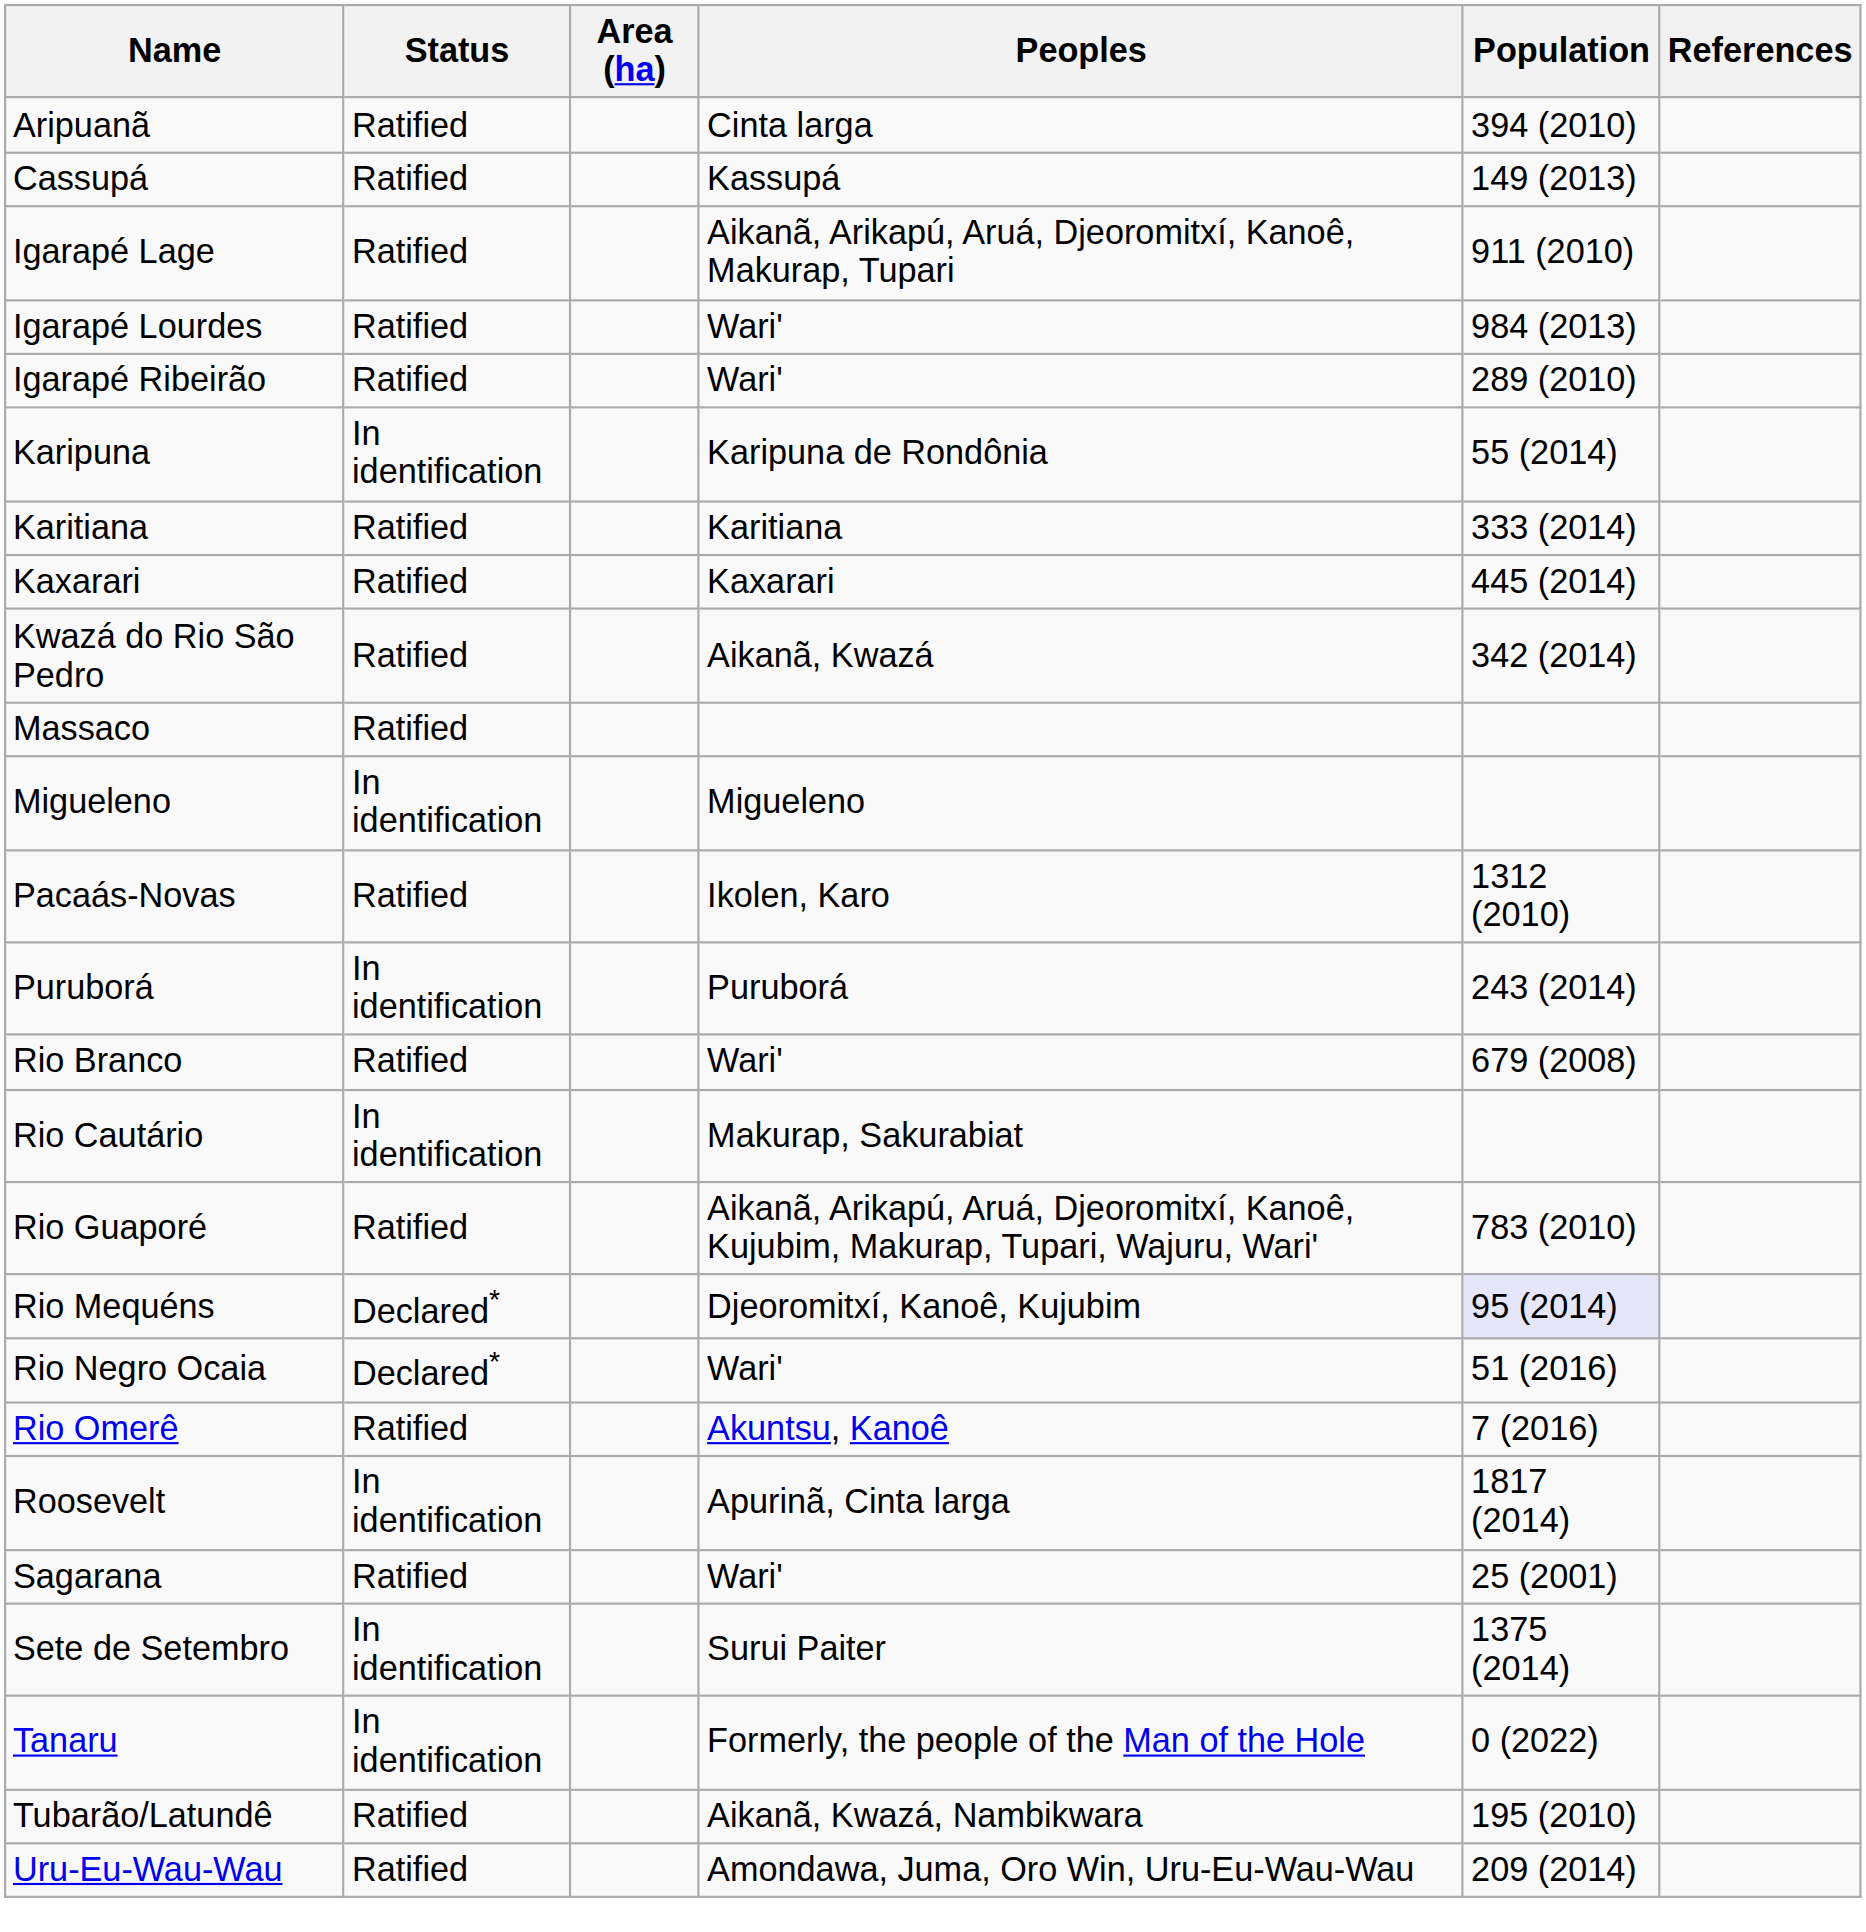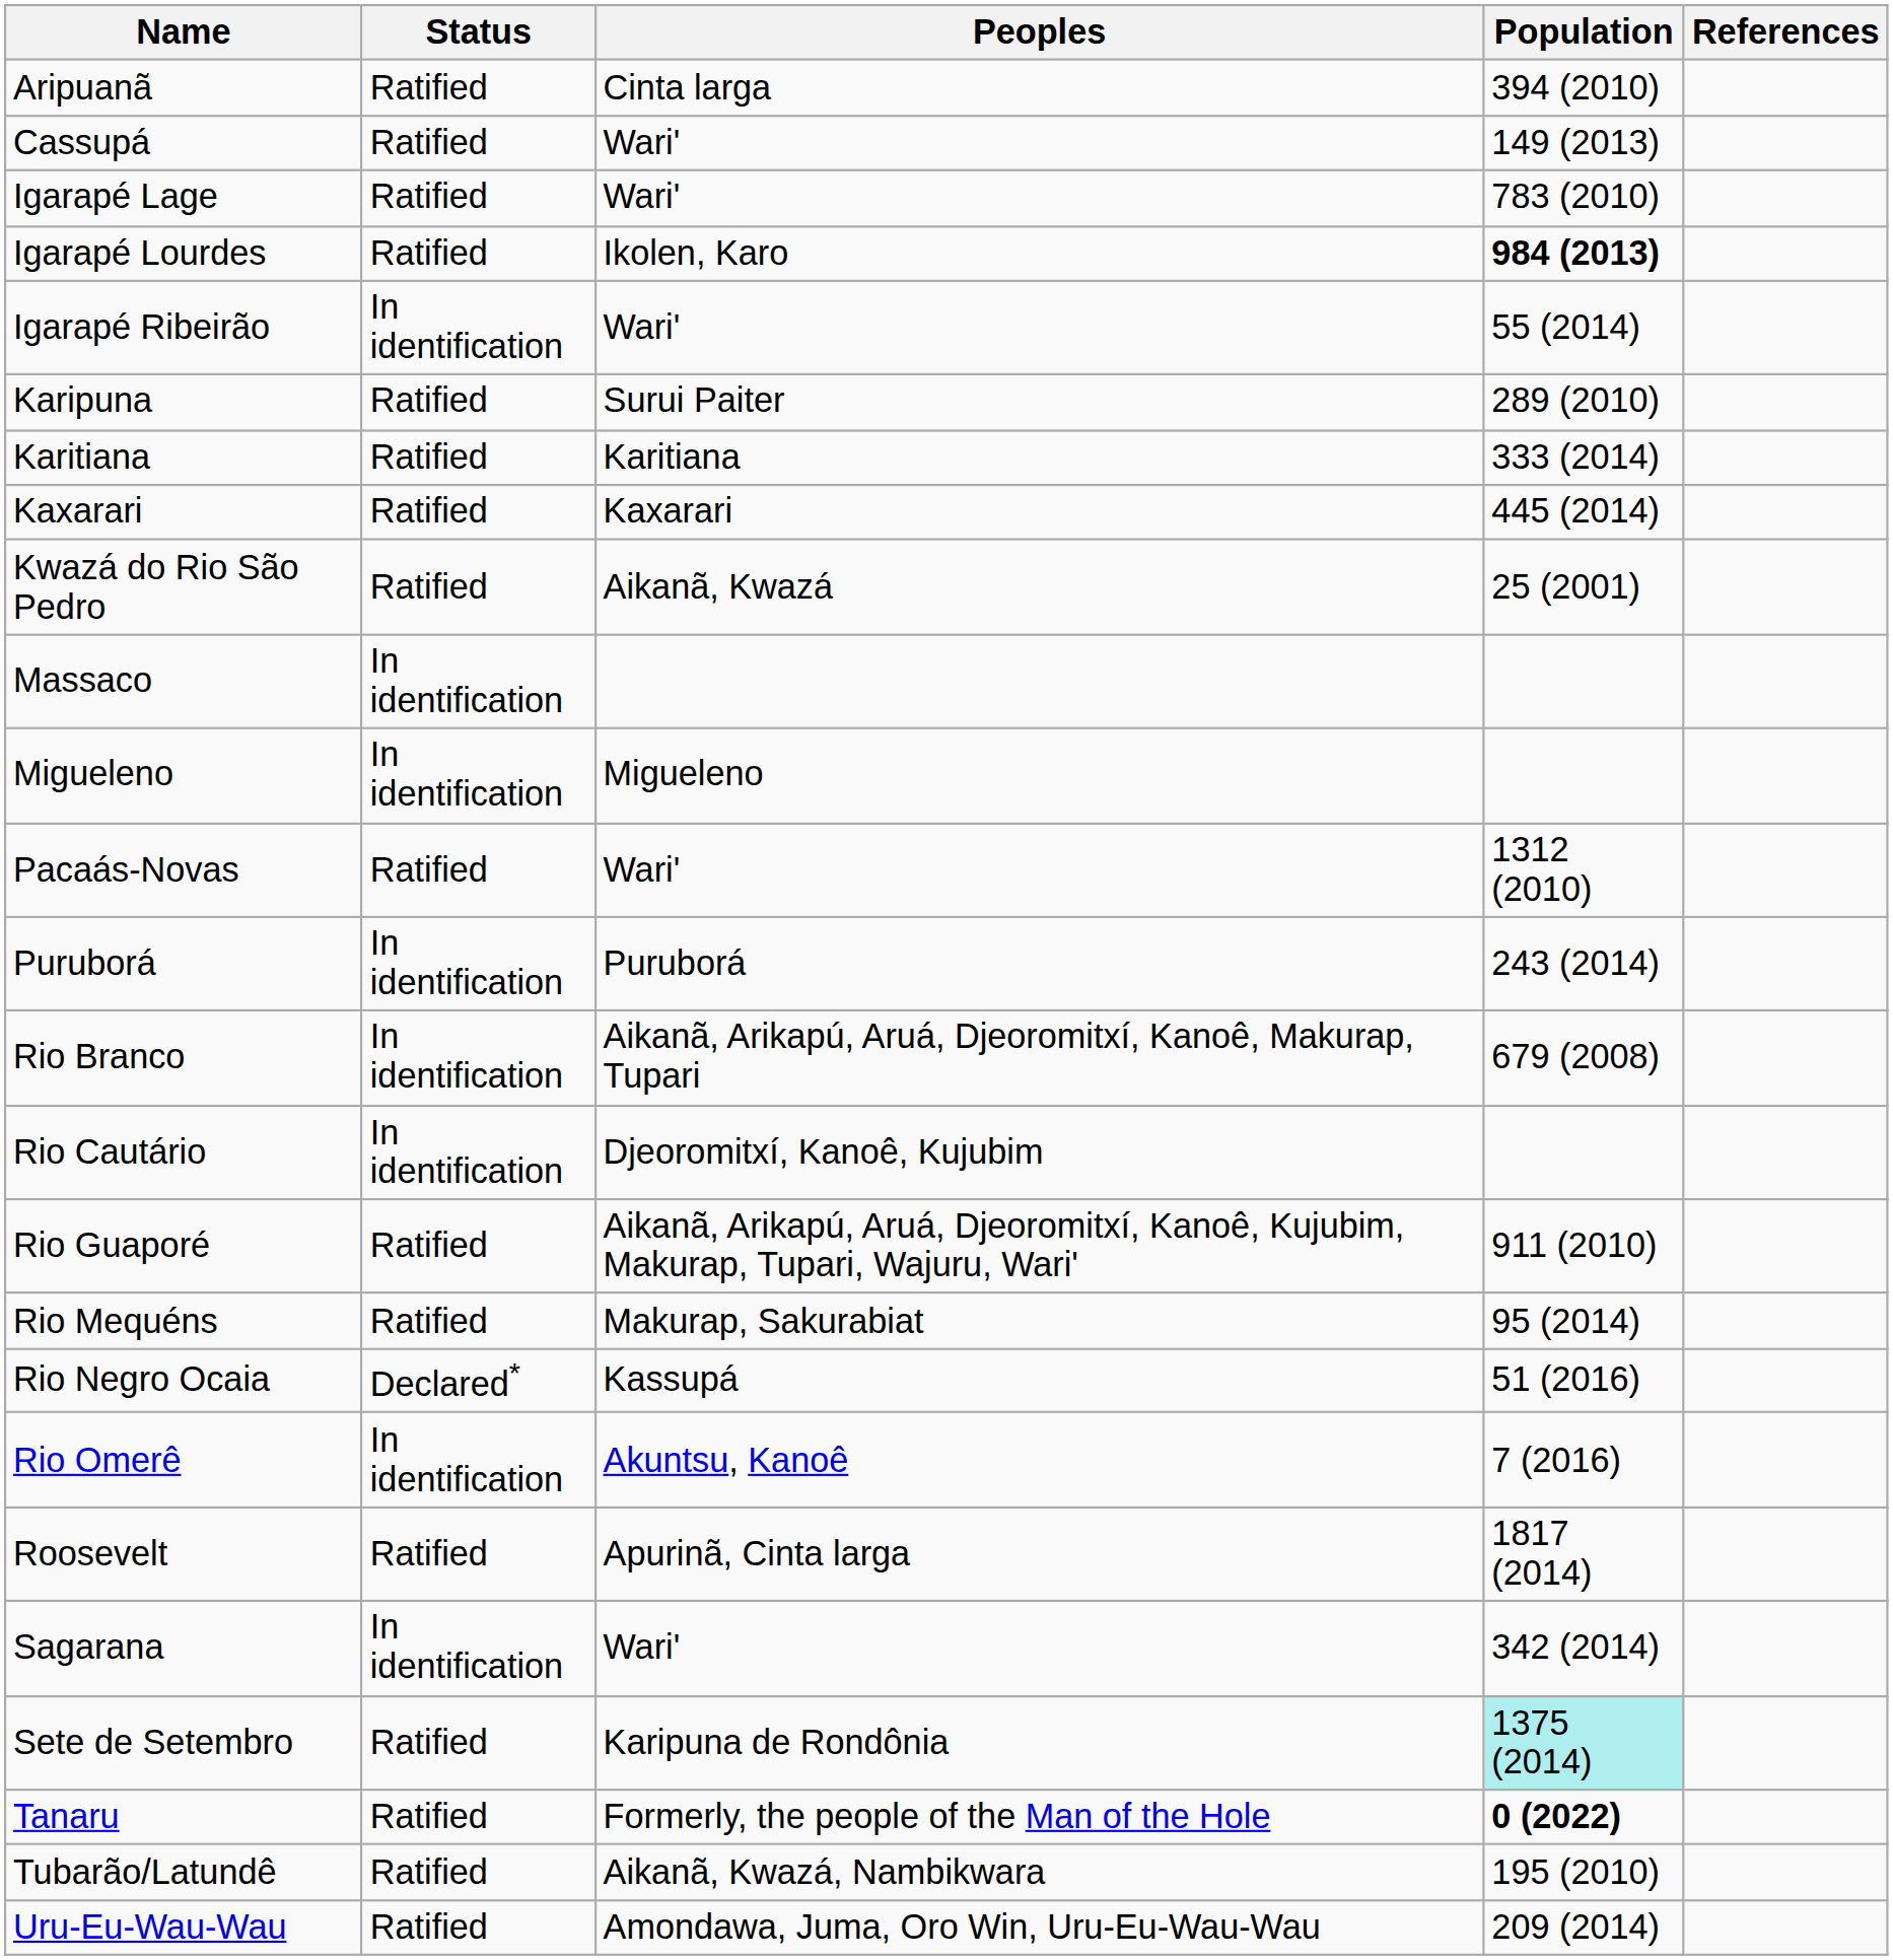 <table class="sortable wikitable">
 <tr>
 <th>Name</th>
 <th>Status</th>
-<th>Area (<a href='#'>ha</a>)</th>
 <th>Peoples</th>
 <th>Population</th>
 <th>References</th>
 </tr>
 <tr>
 <td>Aripuanã</td>
 <td>Ratified</td>
-<td></td>
 <td>Cinta larga</td>
 <td>394 (2010)</td>
 <td></td>
 </tr>
 <tr>
 <td>Cassupá</td>
 <td>Ratified</td>
-<td></td>
-<td>Kassupá</td>
+<td>Wari'</td>
 <td>149 (2013)</td>
 <td></td>
 </tr>
 <tr>
 <td>Igarapé Lage</td>
 <td>Ratified</td>
-<td></td>
-<td>Aikanã, Arikapú, Aruá, Djeoromitxí, Kanoê, Makurap, Tupari</td>
-<td>911 (2010)</td>
+<td>Wari'</td>
+<td>783 (2010)</td>
 <td></td>
 </tr>
 <tr>
 <td>Igarapé Lourdes</td>
 <td>Ratified</td>
-<td></td>
-<td>Wari'</td>
-<td>984 (2013)</td>
+<td>Ikolen, Karo</td>
+<td><strong>984 (2013)</strong></td>
 <td></td>
 </tr>
 <tr>
 <td>Igarapé Ribeirão</td>
-<td>Ratified</td>
-<td></td>
+<td>In identification</td>
 <td>Wari'</td>
-<td>289 (2010)</td>
+<td>55 (2014)</td>
 <td></td>
 </tr>
 <tr>
 <td>Karipuna</td>
-<td>In identification</td>
-<td></td>
-<td>Karipuna de Rondônia</td>
-<td>55 (2014)</td>
+<td>Ratified</td>
+<td>Surui Paiter</td>
+<td>289 (2010)</td>
 <td></td>
 </tr>
 <tr>
 <td>Karitiana</td>
 <td>Ratified</td>
-<td></td>
 <td>Karitiana</td>
 <td>333 (2014)</td>
 <td></td>
 </tr>
 <tr>
 <td>Kaxarari</td>
 <td>Ratified</td>
-<td></td>
 <td>Kaxarari</td>
 <td>445 (2014)</td>
 <td></td>
 </tr>
 <tr>
 <td>Kwazá do Rio São Pedro</td>
 <td>Ratified</td>
-<td></td>
 <td>Aikanã, Kwazá</td>
-<td>342 (2014)</td>
+<td>25 (2001)</td>
 <td></td>
 </tr>
 <tr>
 <td>Massaco</td>
-<td>Ratified</td>
-<td></td>
+<td>In identification</td>
 <td></td>
 <td></td>
 <td></td>
 </tr>
 <tr>
 <td>Migueleno</td>
 <td>In identification</td>
-<td></td>
 <td>Migueleno</td>
 <td></td>
 <td></td>
 </tr>
 <tr>
 <td>Pacaás-Novas</td>
 <td>Ratified</td>
-<td></td>
-<td>Ikolen, Karo</td>
+<td>Wari'</td>
 <td>1312 (2010)</td>
 <td></td>
 </tr>
 <tr>
 <td>Puruborá</td>
 <td>In identification</td>
-<td></td>
 <td>Puruborá</td>
 <td>243 (2014)</td>
 <td></td>
 </tr>
 <tr>
 <td>Rio Branco</td>
-<td>Ratified</td>
-<td></td>
-<td>Wari'</td>
+<td>In identification</td>
+<td>Aikanã, Arikapú, Aruá, Djeoromitxí, Kanoê, Makurap, Tupari</td>
 <td>679 (2008)</td>
 <td></td>
 </tr>
 <tr>
 <td>Rio Cautário</td>
 <td>In identification</td>
-<td></td>
-<td>Makurap, Sakurabiat</td>
+<td>Djeoromitxí, Kanoê, Kujubim</td>
 <td></td>
 <td></td>
 </tr>
 <tr>
 <td>Rio Guaporé</td>
 <td>Ratified</td>
-<td></td>
 <td>Aikanã, Arikapú, Aruá, Djeoromitxí, Kanoê, Kujubim, Makurap, Tupari, Wajuru, Wari'</td>
-<td>783 (2010)</td>
+<td>911 (2010)</td>
 <td></td>
 </tr>
 <tr>
 <td>Rio Mequéns</td>
-<td>Declared<sup>*</sup></td>
-<td></td>
-<td>Djeoromitxí, Kanoê, Kujubim</td>
-<td style="background: lavender;">95 (2014)</td>
+<td>Ratified</td>
+<td>Makurap, Sakurabiat</td>
+<td>95 (2014)</td>
 <td></td>
 </tr>
 <tr>
 <td>Rio Negro Ocaia</td>
 <td>Declared<sup>*</sup></td>
-<td></td>
-<td>Wari'</td>
+<td>Kassupá</td>
 <td>51 (2016)</td>
 <td></td>
 </tr>
 <tr>
 <td><a href='#'>Rio Omerê</a></td>
-<td>Ratified</td>
-<td></td>
+<td>In identification</td>
 <td><a href='#'>Akuntsu</a>, <a href='#'>Kanoê</a></td>
 <td>7 (2016)</td>
 <td></td>
 </tr>
 <tr>
 <td>Roosevelt</td>
-<td>In identification</td>
-<td></td>
+<td>Ratified</td>
 <td>Apurinã, Cinta larga</td>
 <td>1817 (2014)</td>
 <td></td>
 </tr>
 <tr>
 <td>Sagarana</td>
-<td>Ratified</td>
-<td></td>
+<td>In identification</td>
 <td>Wari'</td>
-<td>25 (2001)</td>
+<td>342 (2014)</td>
 <td></td>
 </tr>
 <tr>
 <td>Sete de Setembro</td>
-<td>In identification</td>
-<td></td>
-<td>Surui Paiter</td>
-<td>1375 (2014)</td>
+<td>Ratified</td>
+<td>Karipuna de Rondônia</td>
+<td style="background: paleturquoise;">1375 (2014)</td>
 <td></td>
 </tr>
 <tr>
 <td><a href='#'>Tanaru</a></td>
-<td>In identification</td>
-<td></td>
+<td>Ratified</td>
 <td>Formerly, the people of the <a href='#'>Man of the Hole</a></td>
-<td>0 (2022)</td>
+<td><strong>0 (2022)</strong></td>
 <td></td>
 </tr>
 <tr>
 <td>Tubarão/Latundê</td>
 <td>Ratified</td>
-<td></td>
 <td>Aikanã, Kwazá, Nambikwara</td>
 <td>195 (2010)</td>
 <td></td>
 </tr>
 <tr>
 <td><a href='#'>Uru-Eu-Wau-Wau</a></td>
 <td>Ratified</td>
-<td></td>
 <td>Amondawa, Juma, Oro Win, Uru-Eu-Wau-Wau</td>
 <td>209 (2014)</td>
 <td></td>
 </tr>
 </table>
